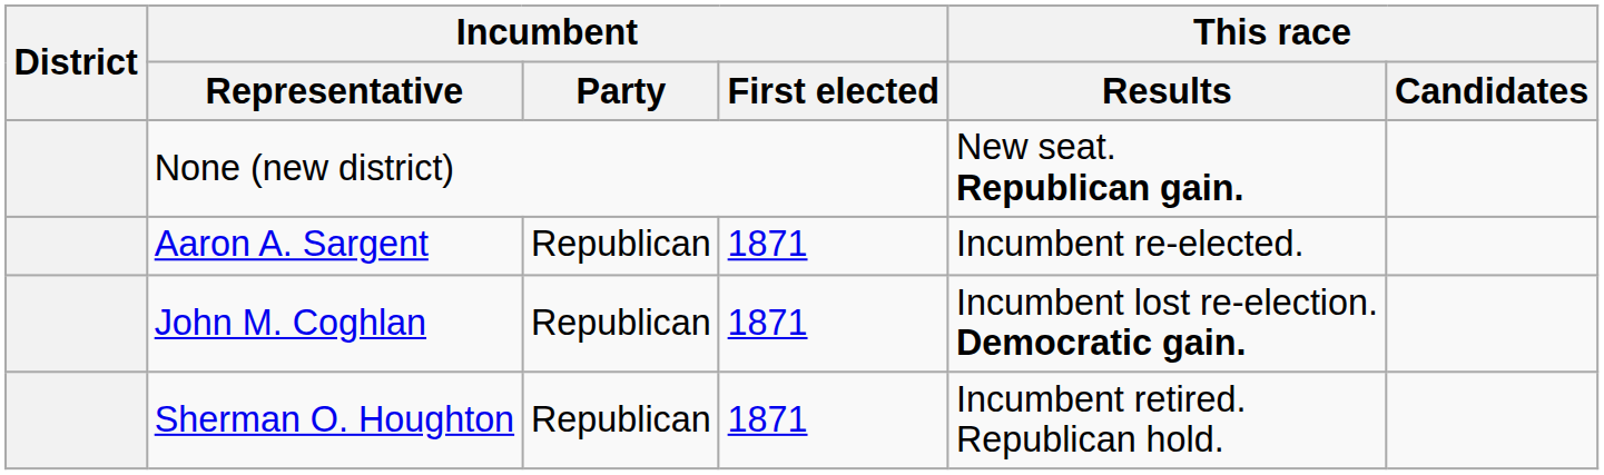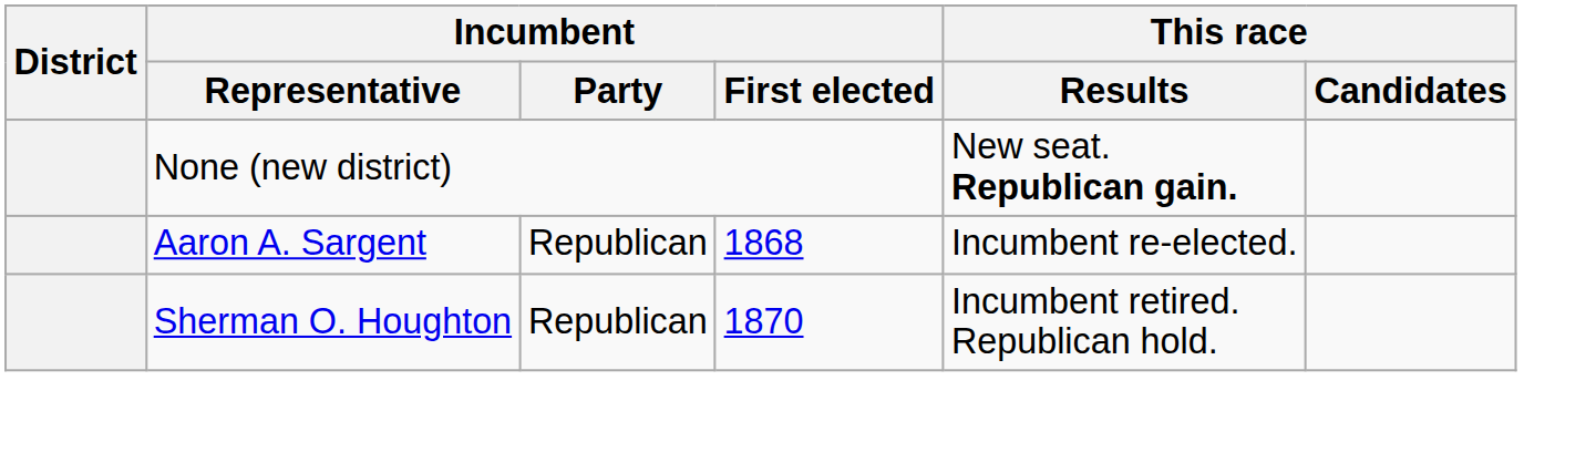 <table class=wikitable>
 <tr>
 <th rowspan=2>District</th>
 <th colspan=3>Incumbent</th>
 <th colspan=2>This race</th>
 </tr>
 <tr>
 <th>Representative</th>
 <th>Party</th>
 <th>First elected</th>
 <th>Results</th>
 <th>Candidates</th>
 </tr>
 <tr>
 <th></th>
 <td colspan=3>None (new district)</td>
 <td>New seat.<br><strong>Republican gain.</strong></td>
 <td nowrap></td>
 </tr>
 <tr>
 <th></th>
 <td><a href='#'>Aaron A. Sargent</a></td>
 <td>Republican</td>
-<td><a href='#'>1871</a></td>
+<td><a href='#'>1868</a></td>
 <td>Incumbent re-elected.</td>
-<td nowrap></td>
-</tr>
-<tr>
-<th></th>
-<td><a href='#'>John M. Coghlan</a></td>
-<td>Republican</td>
-<td><a href='#'>1871</a></td>
-<td>Incumbent lost re-election.<br><strong>Democratic gain.</strong></td>
 <td nowrap></td>
 </tr>
 <tr>
 <th></th>
 <td><a href='#'>Sherman O. Houghton</a><br></td>
 <td>Republican</td>
-<td><a href='#'>1871</a></td>
+<td><a href='#'>1870</a></td>
 <td>Incumbent retired.<br>Republican hold.</td>
 <td nowrap></td>
 </tr>
 </table>
